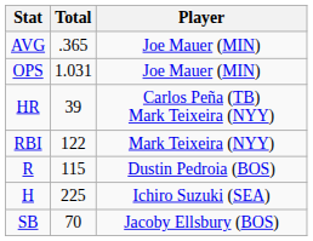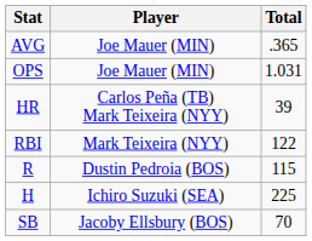 <table class="wikitable" style="text-align:center;">
 <tr>
 <th style="width:15%">Stat</th>
+<th>Player</th>
 <th style="width:15%">Total</th>
-<th>Player</th>
 </tr>
 <tr>
 <td><a href='#'>AVG</a></td>
+<td><a href='#'>Joe Mauer</a> (<a href='#'>MIN</a>)</td>
 <td>.365</td>
-<td><a href='#'>Joe Mauer</a> (<a href='#'>MIN</a>)</td>
 </tr>
 <tr>
 <td><a href='#'>OPS</a></td>
+<td><a href='#'>Joe Mauer</a> (<a href='#'>MIN</a>)</td>
 <td>1.031</td>
-<td><a href='#'>Joe Mauer</a> (<a href='#'>MIN</a>)</td>
 </tr>
 <tr>
 <td><a href='#'>HR</a></td>
+<td><a href='#'>Carlos Peña</a> (<a href='#'>TB</a>)<br><a href='#'>Mark Teixeira</a> (<a href='#'>NYY</a>)</td>
 <td>39</td>
-<td><a href='#'>Carlos Peña</a> (<a href='#'>TB</a>)<br><a href='#'>Mark Teixeira</a> (<a href='#'>NYY</a>)</td>
 </tr>
 <tr>
 <td><a href='#'>RBI</a></td>
+<td><a href='#'>Mark Teixeira</a> (<a href='#'>NYY</a>)</td>
 <td>122</td>
-<td><a href='#'>Mark Teixeira</a> (<a href='#'>NYY</a>)</td>
 </tr>
 <tr>
 <td><a href='#'>R</a></td>
+<td><a href='#'>Dustin Pedroia</a> (<a href='#'>BOS</a>)</td>
 <td>115</td>
-<td><a href='#'>Dustin Pedroia</a> (<a href='#'>BOS</a>)</td>
 </tr>
 <tr>
 <td><a href='#'>H</a></td>
+<td><a href='#'>Ichiro Suzuki</a> (<a href='#'>SEA</a>)</td>
 <td>225</td>
-<td><a href='#'>Ichiro Suzuki</a> (<a href='#'>SEA</a>)</td>
 </tr>
 <tr>
 <td><a href='#'>SB</a></td>
+<td><a href='#'>Jacoby Ellsbury</a> (<a href='#'>BOS</a>)</td>
 <td>70</td>
-<td><a href='#'>Jacoby Ellsbury</a> (<a href='#'>BOS</a>)</td>
 </tr>
 </table>
